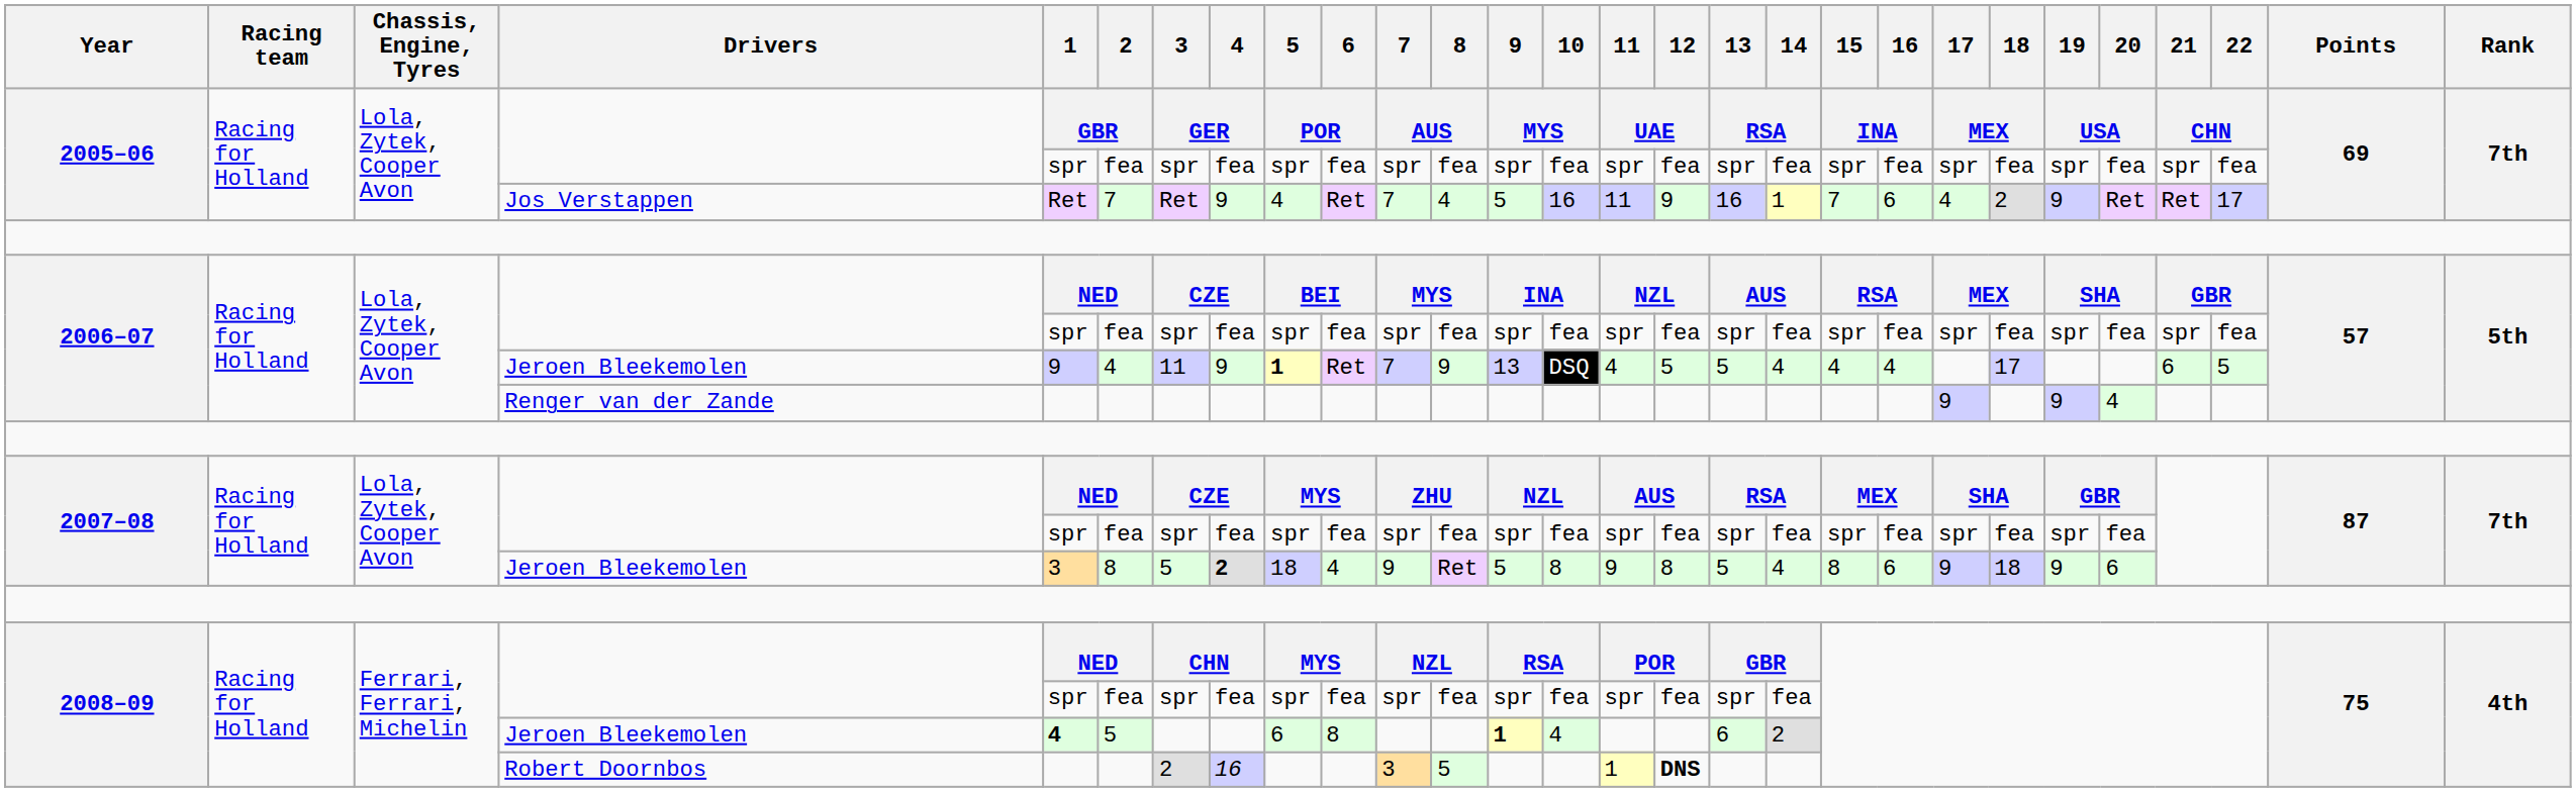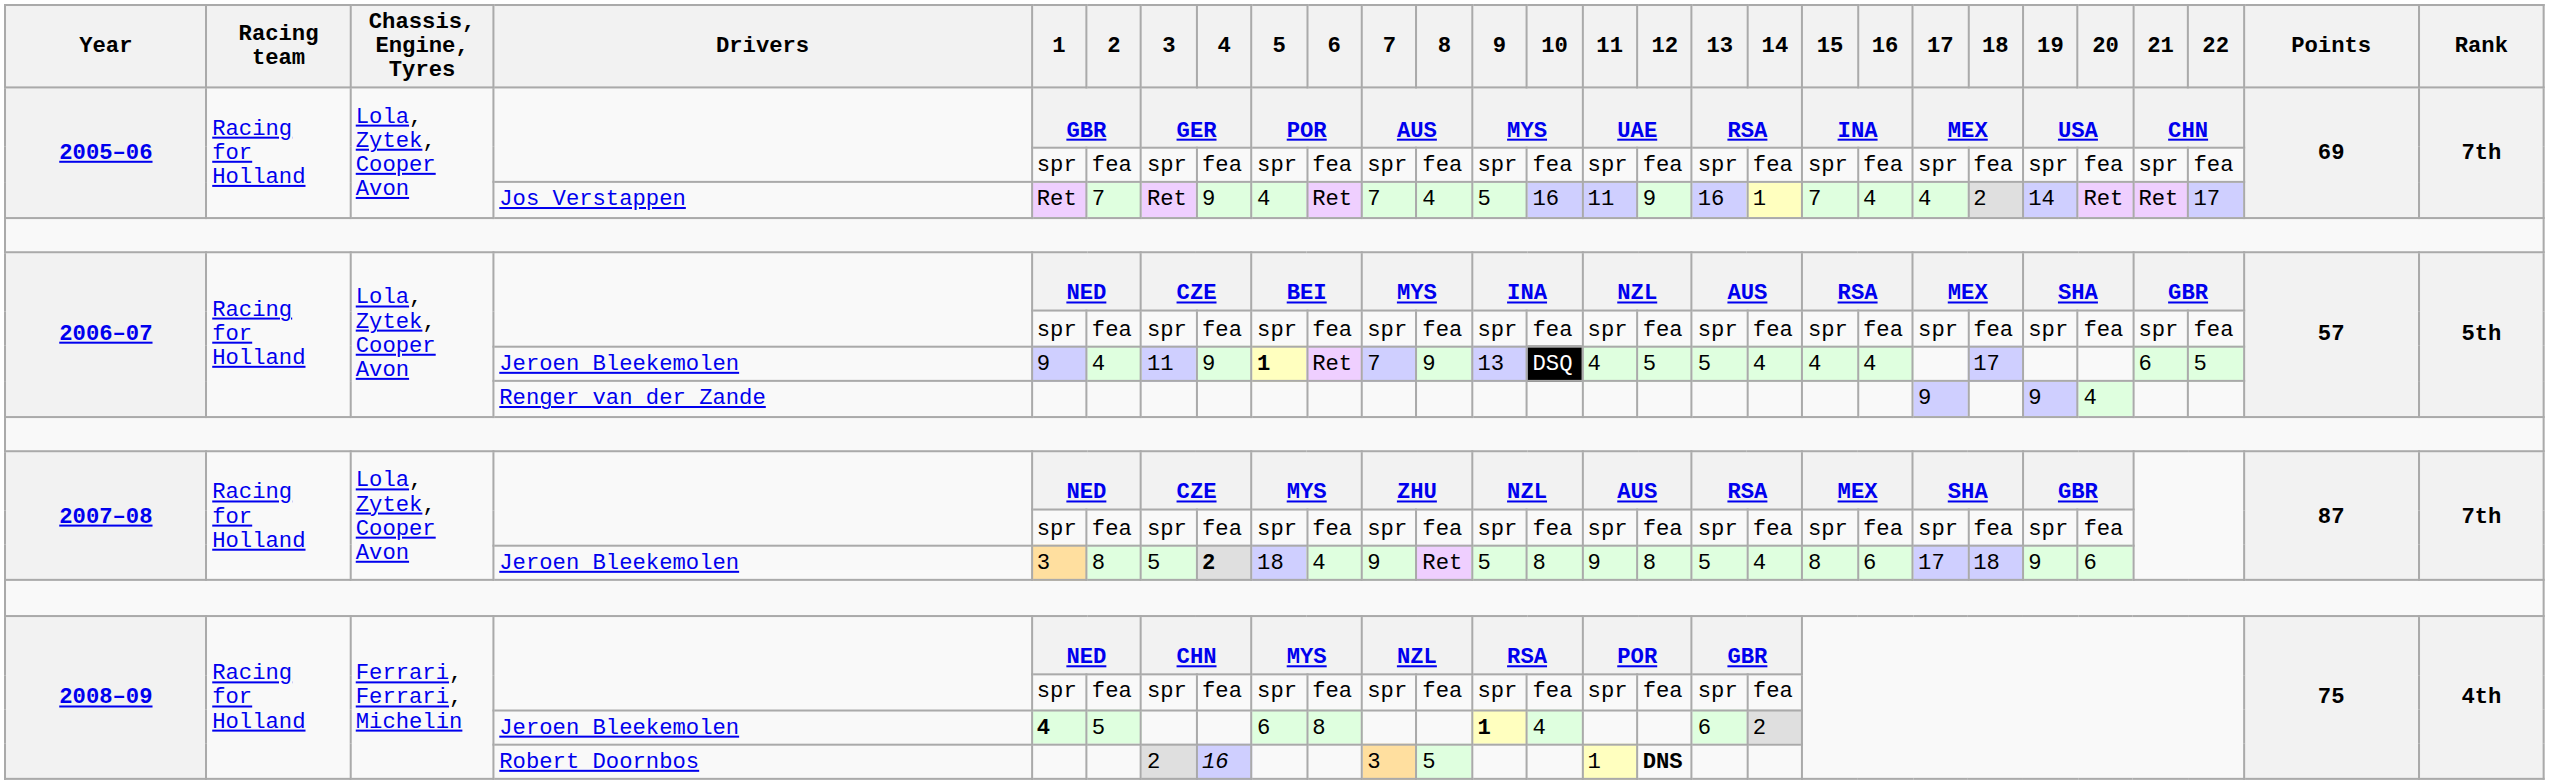 <table class="wikitable" style="font-size: 85%" width="100%">
 <tr>
 <th>Year</th>
 <th width=66px>Racing<br>team</th>
 <th width=66px>Chassis,<br>Engine,<br>Tyres</th>
 <th>Drivers</th>
 <th width=22px>1</th>
 <th width=22px>2</th>
 <th width=22px>3</th>
 <th width=22px>4</th>
 <th width=22px>5</th>
 <th width=22px>6</th>
 <th width=22px>7</th>
 <th width=22px>8</th>
 <th width=22px>9</th>
 <th width=22px>10</th>
 <th width=22px>11</th>
 <th width=22px>12</th>
 <th width=22px>13</th>
 <th width=22px>14</th>
 <th width=22px>15</th>
 <th width=22px>16</th>
 <th width=22px>17</th>
 <th width=22px>18</th>
 <th width=22px>19</th>
 <th width=22px>20</th>
 <th width=22px>21</th>
 <th width=22px>22</th>
 <th>Points</th>
 <th>Rank<br></th>
 </tr>
 <tr>
 <th rowspan=3><a href='#'>2005–06</a></th>
 <td rowspan=3><a href='#'>Racing for Holland</a></td>
 <td rowspan=3><a href='#'>Lola</a>,<br><a href='#'>Zytek</a>,<br><a href='#'>Cooper Avon</a></td>
 <td rowspan=2></td>
 <th colspan=2><br><a href='#'>GBR</a></th>
 <th colspan=2><br><a href='#'>GER</a></th>
 <th colspan=2><br><a href='#'>POR</a></th>
 <th colspan=2><br><a href='#'>AUS</a></th>
 <th colspan=2><br><a href='#'>MYS</a></th>
 <th colspan=2><br><a href='#'>UAE</a></th>
 <th colspan=2><br><a href='#'>RSA</a></th>
 <th colspan=2><br><a href='#'>INA</a></th>
 <th colspan=2><br><a href='#'>MEX</a></th>
 <th colspan=2><br><a href='#'>USA</a></th>
 <th colspan=2><br><a href='#'>CHN</a></th>
 <th rowspan=3>69</th>
 <th rowspan=3>7th</th>
 </tr>
 <tr>
 <td>spr</td>
 <td>fea</td>
 <td>spr</td>
 <td>fea</td>
 <td>spr</td>
 <td>fea</td>
 <td>spr</td>
 <td>fea</td>
 <td>spr</td>
 <td>fea</td>
 <td>spr</td>
 <td>fea</td>
 <td>spr</td>
 <td>fea</td>
 <td>spr</td>
 <td>fea</td>
 <td>spr</td>
 <td>fea</td>
 <td>spr</td>
 <td>fea</td>
 <td>spr</td>
 <td>fea</td>
 </tr>
 <tr>
 <td><a href='#'>Jos Verstappen</a></td>
 <td style="background:#EFCFFF;">Ret</td>
 <td style="background:#DFFFDF;">7</td>
 <td style="background:#EFCFFF;">Ret</td>
 <td style="background:#DFFFDF;">9</td>
 <td style="background:#DFFFDF;">4</td>
 <td style="background:#EFCFFF;">Ret</td>
 <td style="background:#DFFFDF;">7</td>
 <td style="background:#DFFFDF;">4</td>
 <td style="background:#DFFFDF;">5</td>
 <td style="background:#CFCFFF;">16</td>
 <td style="background:#CFCFFF;">11</td>
 <td style="background:#DFFFDF;">9</td>
 <td style="background:#CFCFFF;">16</td>
 <td style="background:#FFFFBF;">1</td>
 <td style="background:#DFFFDF;">7</td>
-<td style="background:#DFFFDF;">6</td>
+<td style="background:#DFFFDF;">4</td>
 <td style="background:#DFFFDF;">4</td>
 <td style="background:#DFDFDF;">2</td>
-<td style="background:#CFCFFF;">9</td>
+<td style="background:#CFCFFF;">14</td>
 <td style="background:#EFCFFF;">Ret</td>
 <td style="background:#EFCFFF;">Ret</td>
 <td style="background:#CFCFFF;">17</td>
 </tr>
 <tr>
 <td colspan=28><br></td>
 </tr>
 <tr>
 <th rowspan=4><a href='#'>2006–07</a></th>
 <td rowspan=4><a href='#'>Racing for Holland</a></td>
 <td rowspan=4><a href='#'>Lola</a>,<br><a href='#'>Zytek</a>,<br><a href='#'>Cooper Avon</a></td>
 <td rowspan=2></td>
 <th colspan=2><br><a href='#'>NED</a></th>
 <th colspan=2><br><a href='#'>CZE</a></th>
 <th colspan=2><br><a href='#'>BEI</a></th>
 <th colspan=2><br><a href='#'>MYS</a></th>
 <th colspan=2><br><a href='#'>INA</a></th>
 <th colspan=2><br><a href='#'>NZL</a></th>
 <th colspan=2><br><a href='#'>AUS</a></th>
 <th colspan=2><br><a href='#'>RSA</a></th>
 <th colspan=2><br><a href='#'>MEX</a></th>
 <th colspan=2><br><a href='#'>SHA</a></th>
 <th colspan=2><br><a href='#'>GBR</a></th>
 <th rowspan=4>57</th>
 <th rowspan=4>5th</th>
 </tr>
 <tr>
 <td>spr</td>
 <td>fea</td>
 <td>spr</td>
 <td>fea</td>
 <td>spr</td>
 <td>fea</td>
 <td>spr</td>
 <td>fea</td>
 <td>spr</td>
 <td>fea</td>
 <td>spr</td>
 <td>fea</td>
 <td>spr</td>
 <td>fea</td>
 <td>spr</td>
 <td>fea</td>
 <td>spr</td>
 <td>fea</td>
 <td>spr</td>
 <td>fea</td>
 <td>spr</td>
 <td>fea</td>
 </tr>
 <tr>
 <td><a href='#'>Jeroen Bleekemolen</a></td>
 <td style="background:#CFCFFF;">9</td>
 <td style="background:#DFFFDF;">4</td>
 <td style="background:#CFCFFF;">11</td>
 <td style="background:#DFFFDF;">9</td>
 <td style="background:#FFFFBF;"><strong>1</strong></td>
 <td style="background:#EFCFFF;">Ret</td>
 <td style="background:#CFCFFF;">7</td>
 <td style="background:#DFFFDF;">9</td>
 <td style="background:#CFCFFF;">13</td>
 <td style="background:#000000; color:white">DSQ</td>
 <td style="background:#DFFFDF;">4</td>
 <td style="background:#DFFFDF;">5</td>
 <td style="background:#DFFFDF;">5</td>
 <td style="background:#DFFFDF;">4</td>
 <td style="background:#DFFFDF;">4</td>
 <td style="background:#DFFFDF;">4</td>
 <td></td>
 <td style="background:#CFCFFF;">17</td>
 <td></td>
 <td></td>
 <td style="background:#DFFFDF;">6</td>
 <td style="background:#DFFFDF;">5</td>
 </tr>
 <tr>
 <td><a href='#'>Renger van der Zande</a></td>
 <td></td>
 <td></td>
 <td></td>
 <td></td>
 <td></td>
 <td></td>
 <td></td>
 <td></td>
 <td></td>
 <td></td>
 <td></td>
 <td></td>
 <td></td>
 <td></td>
 <td></td>
 <td></td>
 <td style="background:#CFCFFF;">9</td>
 <td></td>
 <td style="background:#CFCFFF;">9</td>
 <td style="background:#DFFFDF;">4</td>
 <td></td>
 <td></td>
 </tr>
 <tr>
 <td colspan=28><br></td>
 </tr>
 <tr>
 <th rowspan=3><a href='#'>2007–08</a></th>
 <td rowspan=3><a href='#'>Racing for Holland</a></td>
 <td rowspan=3><a href='#'>Lola</a>,<br><a href='#'>Zytek</a>,<br><a href='#'>Cooper Avon</a></td>
 <td rowspan=2></td>
 <th colspan=2><br><a href='#'>NED</a></th>
 <th colspan=2><br><a href='#'>CZE</a></th>
 <th colspan=2><br><a href='#'>MYS</a></th>
 <th colspan=2><br><a href='#'>ZHU</a></th>
 <th colspan=2><br><a href='#'>NZL</a></th>
 <th colspan=2><br><a href='#'>AUS</a></th>
 <th colspan=2><br><a href='#'>RSA</a></th>
 <th colspan=2><br><a href='#'>MEX</a></th>
 <th colspan=2><br><a href='#'>SHA</a></th>
 <th colspan=2><br><a href='#'>GBR</a></th>
 <td colspan=2 rowspan=3></td>
 <th rowspan=3>87</th>
 <th rowspan=3>7th</th>
 </tr>
 <tr>
 <td>spr</td>
 <td>fea</td>
 <td>spr</td>
 <td>fea</td>
 <td>spr</td>
 <td>fea</td>
 <td>spr</td>
 <td>fea</td>
 <td>spr</td>
 <td>fea</td>
 <td>spr</td>
 <td>fea</td>
 <td>spr</td>
 <td>fea</td>
 <td>spr</td>
 <td>fea</td>
 <td>spr</td>
 <td>fea</td>
 <td>spr</td>
 <td>fea</td>
 </tr>
 <tr>
 <td><a href='#'>Jeroen Bleekemolen</a></td>
 <td style="background:#FFDF9F;">3</td>
 <td style="background:#DFFFDF;">8</td>
 <td style="background:#DFFFDF;">5</td>
 <td style="background:#DFDFDF;"><strong>2</strong></td>
 <td style="background:#CFCFFF;">18</td>
 <td style="background:#DFFFDF;">4</td>
 <td style="background:#DFFFDF;">9</td>
 <td style="background:#EFCFFF;">Ret</td>
 <td style="background:#DFFFDF;">5</td>
 <td style="background:#DFFFDF;">8</td>
 <td style="background:#DFFFDF;">9</td>
 <td style="background:#DFFFDF;">8</td>
 <td style="background:#DFFFDF;">5</td>
 <td style="background:#DFFFDF;">4</td>
 <td style="background:#DFFFDF;">8</td>
 <td style="background:#DFFFDF;">6</td>
-<td style="background:#CFCFFF;">9</td>
+<td style="background:#CFCFFF;">17</td>
 <td style="background:#CFCFFF;">18</td>
 <td style="background:#DFFFDF;">9</td>
 <td style="background:#DFFFDF;">6</td>
 </tr>
 <tr>
 <td colspan=28><br></td>
 </tr>
 <tr>
 <th rowspan=4><a href='#'>2008–09</a></th>
 <td rowspan=4><a href='#'>Racing for Holland</a></td>
 <td rowspan=4><a href='#'>Ferrari</a>,<br><a href='#'>Ferrari</a>,<br><a href='#'>Michelin</a></td>
 <td rowspan=2></td>
 <th colspan=2><br><a href='#'>NED</a></th>
 <th colspan=2><br><a href='#'>CHN</a></th>
 <th colspan=2><br><a href='#'>MYS</a></th>
 <th colspan=2><br><a href='#'>NZL</a></th>
 <th colspan=2><br><a href='#'>RSA</a></th>
 <th colspan=2><br><a href='#'>POR</a></th>
 <th colspan=2><br><a href='#'>GBR</a></th>
 <td colspan=8 rowspan=4></td>
 <th rowspan=4>75</th>
 <th rowspan=4>4th</th>
 </tr>
 <tr>
 <td>spr</td>
 <td>fea</td>
 <td>spr</td>
 <td>fea</td>
 <td>spr</td>
 <td>fea</td>
 <td>spr</td>
 <td>fea</td>
 <td>spr</td>
 <td>fea</td>
 <td>spr</td>
 <td>fea</td>
 <td>spr</td>
 <td>fea</td>
 </tr>
 <tr>
 <td><a href='#'>Jeroen Bleekemolen</a></td>
 <td style="background:#DFFFDF;"><strong>4</strong></td>
 <td style="background:#DFFFDF;">5</td>
 <td></td>
 <td></td>
 <td style="background:#DFFFDF;">6</td>
 <td style="background:#DFFFDF;">8</td>
 <td></td>
 <td></td>
 <td style="background:#FFFFBF;"><strong>1</strong></td>
 <td style="background:#DFFFDF;">4</td>
 <td></td>
 <td></td>
 <td style="background:#DFFFDF;">6</td>
 <td style="background:#DFDFDF;">2</td>
 </tr>
 <tr>
 <td><a href='#'>Robert Doornbos</a></td>
 <td></td>
 <td></td>
 <td style="background:#DFDFDF;">2</td>
 <td style="background:#CFCFFF;"><em>16</em></td>
 <td></td>
 <td></td>
 <td style="background:#FFDF9F;">3</td>
 <td style="background:#DFFFDF;">5</td>
 <td></td>
 <td></td>
 <td style="background:#FFFFBF;">1</td>
 <td><strong>DNS</strong></td>
 <td></td>
 <td></td>
 </tr>
 </table>
